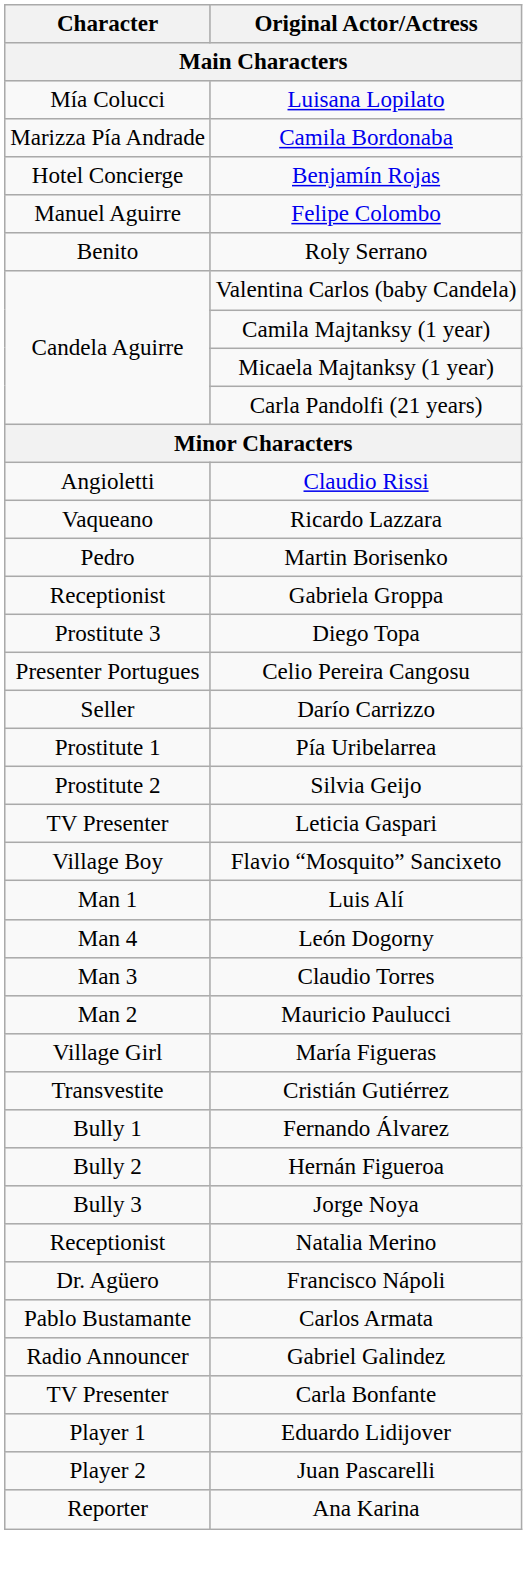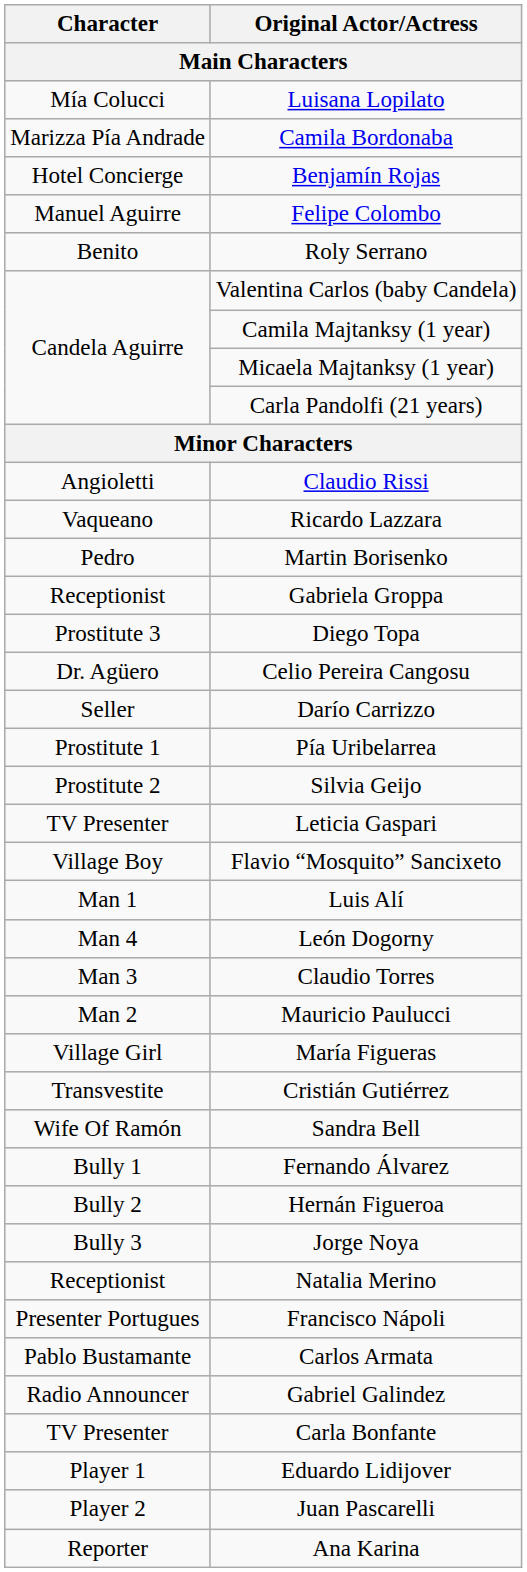 <table class="wikitable" style="font-size:95%; text-align:center;">
 <tr>
 <th>Character</th>
 <th>Original Actor/Actress</th>
 </tr>
 <tr>
 <th colspan="2">Main Characters</th>
 </tr>
 <tr>
 <td>Mía Colucci</td>
 <td><a href='#'>Luisana Lopilato</a></td>
 </tr>
 <tr>
 <td>Marizza Pía Andrade</td>
 <td><a href='#'>Camila Bordonaba</a></td>
 </tr>
 <tr>
 <td>Hotel Concierge</td>
 <td><a href='#'>Benjamín Rojas</a></td>
 </tr>
 <tr>
 <td>Manuel Aguirre</td>
 <td><a href='#'>Felipe Colombo</a></td>
 </tr>
 <tr>
 <td>Benito</td>
 <td>Roly Serrano</td>
 </tr>
 <tr>
 <td rowspan="4">Candela Aguirre</td>
 <td>Valentina Carlos (baby Candela)</td>
 </tr>
 <tr>
 <td>Camila Majtanksy (1 year)</td>
 </tr>
 <tr>
 <td>Micaela Majtanksy (1 year)</td>
 </tr>
 <tr>
 <td>Carla Pandolfi (21 years)</td>
 </tr>
 <tr>
 <th colspan="2">Minor Characters</th>
 </tr>
 <tr>
 <td>Angioletti</td>
 <td><a href='#'>Claudio Rissi</a></td>
 </tr>
 <tr>
 <td>Vaqueano</td>
 <td>Ricardo Lazzara</td>
 </tr>
 <tr>
 <td>Pedro</td>
 <td>Martin Borisenko</td>
 </tr>
 <tr>
 <td>Receptionist</td>
 <td>Gabriela Groppa</td>
 </tr>
 <tr>
 <td>Prostitute 3</td>
 <td>Diego Topa</td>
 </tr>
 <tr>
-<td>Presenter Portugues</td>
+<td>Dr. Agüero</td>
 <td>Celio Pereira Cangosu</td>
 </tr>
 <tr>
 <td>Seller</td>
 <td>Darío Carrizzo</td>
 </tr>
 <tr>
 <td>Prostitute 1</td>
 <td>Pía Uribelarrea</td>
 </tr>
 <tr>
 <td>Prostitute 2</td>
 <td>Silvia Geijo</td>
 </tr>
 <tr>
 <td>TV Presenter</td>
 <td>Leticia Gaspari</td>
 </tr>
 <tr>
 <td>Village Boy</td>
 <td>Flavio “Mosquito” Sancixeto</td>
 </tr>
 <tr>
 <td>Man 1</td>
 <td>Luis Alí</td>
 </tr>
 <tr>
 <td>Man 4</td>
 <td>León Dogorny</td>
 </tr>
 <tr>
 <td>Man 3</td>
 <td>Claudio Torres</td>
 </tr>
 <tr>
 <td>Man 2</td>
 <td>Mauricio Paulucci</td>
 </tr>
 <tr>
 <td>Village Girl</td>
 <td>María Figueras</td>
 </tr>
 <tr>
 <td>Transvestite</td>
 <td>Cristián Gutiérrez</td>
 </tr>
 <tr>
+<td>Wife Of Ramón</td>
+<td>Sandra Bell</td>
+</tr>
+<tr>
 <td>Bully 1</td>
 <td>Fernando Álvarez</td>
 </tr>
 <tr>
 <td>Bully 2</td>
 <td>Hernán Figueroa</td>
 </tr>
 <tr>
 <td>Bully 3</td>
 <td>Jorge Noya</td>
 </tr>
 <tr>
 <td>Receptionist</td>
 <td>Natalia Merino</td>
 </tr>
 <tr>
-<td>Dr. Agüero</td>
+<td>Presenter Portugues</td>
 <td>Francisco Nápoli</td>
 </tr>
 <tr>
 <td>Pablo Bustamante</td>
 <td>Carlos Armata</td>
 </tr>
 <tr>
 <td>Radio Announcer</td>
 <td>Gabriel Galindez</td>
 </tr>
 <tr>
 <td>TV Presenter</td>
 <td>Carla Bonfante</td>
 </tr>
 <tr>
 <td>Player 1</td>
 <td>Eduardo Lidijover</td>
 </tr>
 <tr>
 <td>Player 2</td>
 <td>Juan Pascarelli</td>
 </tr>
 <tr>
 <td>Reporter</td>
 <td>Ana Karina</td>
 </tr>
 </table>
